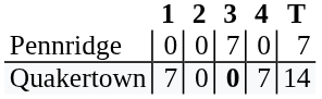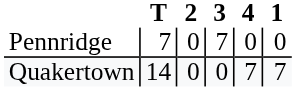 <table style="border-collapse: collapse;">
 <tr>
 <th style="text-align: left;"></th>
-<th style="text-align: center; padding: 0px 3px 0px 3px; width:12px;">1</th>
+<th style="text-align: center; padding: 0px 3px 0px 3px; width:12px;">T</th>
 <th style="text-align: center; padding: 0px 3px 0px 3px; width:12px;">2</th>
 <th style="text-align: center; padding: 0px 3px 0px 3px; width:12px;">3</th>
 <th style="text-align: center; padding: 0px 3px 0px 3px; width:12px;">4</th>
-<th style="text-align: center; padding: 0px 3px 0px 3px; width:12px;">T</th>
+<th style="text-align: center; padding: 0px 3px 0px 3px; width:12px;">1</th>
 </tr>
 <tr>
 <td style="text-align: left; border-bottom: 1px solid black; padding: 0px 3px 0px 3px;">Pennridge</td>
-<td style="border-left: 1px solid black; border-bottom: 1px solid black; text-align: right; padding: 0px 3px 0px 3px;">0</td>
+<td style="border-left: 1px solid black; border-bottom: 1px solid black; text-align: right; padding: 0px 3px 0px 3px;">7</td>
 <td style="border-left: 1px solid black; border-bottom: 1px solid black; text-align: right; padding: 0px 3px 0px 3px;">0</td>
 <td style="border-left: 1px solid black; border-bottom: 1px solid black; text-align: right; padding: 0px 3px 0px 3px;">7</td>
 <td style="border-left: 1px solid black; border-bottom: 1px solid black; text-align: right; padding: 0px 3px 0px 3px;">0</td>
-<td style="border-left: 1px solid black; border-bottom: 1px solid black; text-align: right; padding: 0px 3px 0px 3px;">7</td>
+<td style="border-left: 1px solid black; border-bottom: 1px solid black; text-align: right; padding: 0px 3px 0px 3px;">0</td>
 </tr>
 <tr>
 <td style="background: #f8f9fa; text-align: left; padding: 0px 3px 0px 3px;">Quakertown</td>
+<td style="background: #f8f9fa; border-left: 1px solid black; text-align: right; padding: 0px 3px 0px 3px;">14</td>
+<td style="background: #f8f9fa; border-left: 1px solid black; text-align: right; padding: 0px 3px 0px 3px;">0</td>
+<td style="background: #f8f9fa; border-left: 1px solid black; text-align: right; padding: 0px 3px 0px 3px;">0</td>
 <td style="background: #f8f9fa; border-left: 1px solid black; text-align: right; padding: 0px 3px 0px 3px;">7</td>
-<td style="background: #f8f9fa; border-left: 1px solid black; text-align: right; padding: 0px 3px 0px 3px;">0</td>
-<td style="background: #f8f9fa; border-left: 1px solid black; text-align: right; padding: 0px 3px 0px 3px;"><strong>0</strong></td>
 <td style="background: #f8f9fa; border-left: 1px solid black; text-align: right; padding: 0px 3px 0px 3px;">7</td>
-<td style="background: #f8f9fa; border-left: 1px solid black; text-align: right; padding: 0px 3px 0px 3px;">14</td>
 </tr>
 </table>
